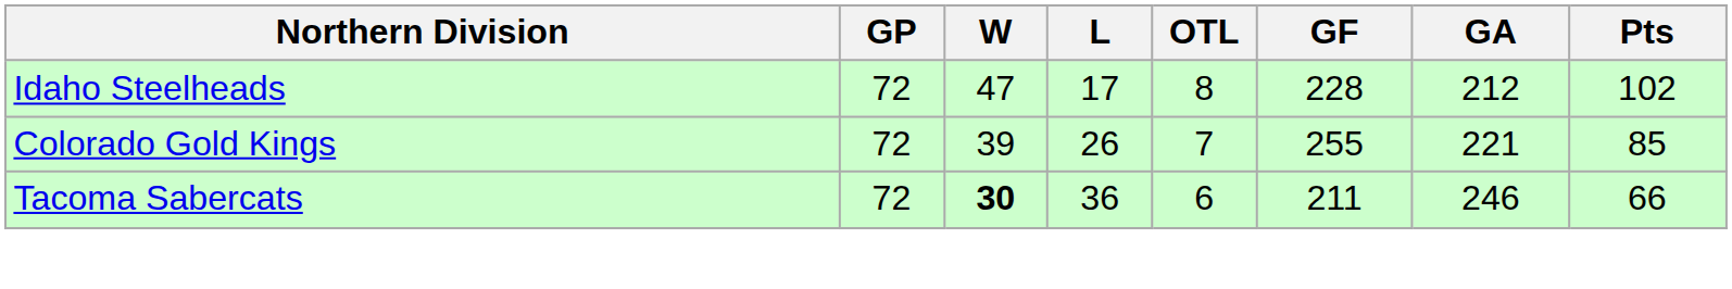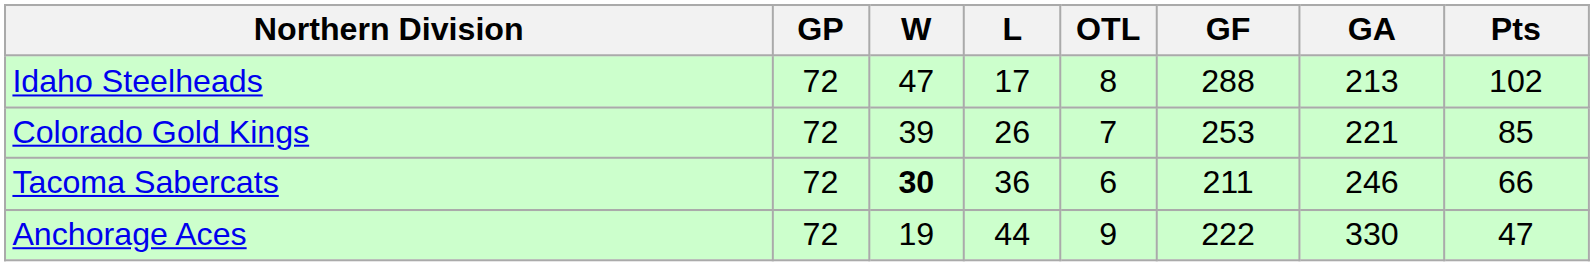 <table class="wikitable">
 <tr>
 <th width="40%">Northern Division</th>
 <th width="5%">GP</th>
 <th width="5%">W</th>
 <th width="5%">L</th>
 <th width="5%">OTL</th>
 <th width="7.5%">GF</th>
 <th width="7.5%">GA</th>
 <th width="7.5%">Pts</th>
 </tr>
 <tr align="center" bgcolor="#CCFFCC">
 <td align="left"><a href='#'>Idaho Steelheads</a></td>
 <td>72</td>
 <td>47</td>
 <td>17</td>
 <td>8</td>
-<td>228</td>
-<td>212</td>
+<td>288</td>
+<td>213</td>
 <td>102</td>
 </tr>
 <tr align="center" bgcolor="#CCFFCC">
 <td align="left"><a href='#'>Colorado Gold Kings</a></td>
 <td>72</td>
 <td>39</td>
 <td>26</td>
 <td>7</td>
-<td>255</td>
+<td>253</td>
 <td>221</td>
 <td>85</td>
 </tr>
 <tr align="center" bgcolor="#CCFFCC">
 <td align="left"><a href='#'>Tacoma Sabercats</a></td>
 <td>72</td>
 <td><strong>30</strong></td>
 <td>36</td>
 <td>6</td>
 <td>211</td>
 <td>246</td>
 <td>66</td>
 </tr>
+<tr align="center" bgcolor="#CCFFCC">
+<td align="left"><a href='#'>Anchorage Aces</a></td>
+<td>72</td>
+<td>19</td>
+<td>44</td>
+<td>9</td>
+<td>222</td>
+<td>330</td>
+<td>47</td>
+</tr>
 </table>
